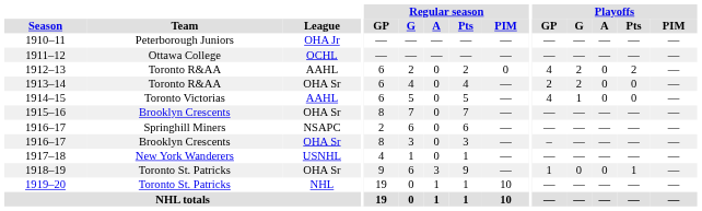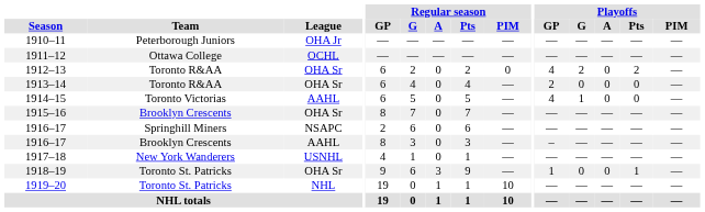 <table border="0" cellpadding="1" cellspacing="0" style="text-align:center; width:60em">
 <tr bgcolor="#e0e0e0">
 <th colspan="3" bgcolor="#ffffff"></th>
 <th rowspan="100" bgcolor="#ffffff"></th>
 <th colspan="5"><a href='#'>Regular season</a></th>
 <th rowspan="100" bgcolor="#ffffff"></th>
 <th colspan="5"><a href='#'>Playoffs</a></th>
 </tr>
 <tr bgcolor="#e0e0e0">
 <th><a href='#'>Season</a></th>
 <th>Team</th>
 <th>League</th>
 <th>GP</th>
 <th><a href='#'>G</a></th>
 <th><a href='#'>A</a></th>
 <th><a href='#'>Pts</a></th>
 <th><a href='#'>PIM</a></th>
 <th>GP</th>
 <th>G</th>
 <th>A</th>
 <th>Pts</th>
 <th>PIM</th>
 </tr>
 <tr>
 <td>1910–11</td>
 <td>Peterborough Juniors</td>
 <td><a href='#'>OHA Jr</a></td>
 <td>—</td>
 <td>—</td>
 <td>—</td>
 <td>—</td>
 <td>—</td>
 <td>—</td>
 <td>—</td>
 <td>—</td>
 <td>—</td>
 <td>—</td>
 </tr>
 <tr bgcolor="#f0f0f0">
 <td>1911–12</td>
 <td>Ottawa College</td>
 <td><a href='#'>OCHL</a></td>
 <td>—</td>
 <td>—</td>
 <td>—</td>
 <td>—</td>
 <td>—</td>
 <td>—</td>
 <td>—</td>
 <td>—</td>
 <td>—</td>
 <td>—</td>
 </tr>
 <tr>
 <td>1912–13</td>
 <td>Toronto R&AA</td>
-<td>AAHL</td>
+<td><a href='#'>OHA Sr</a></td>
 <td>6</td>
 <td>2</td>
 <td>0</td>
 <td>2</td>
 <td>0</td>
 <td>4</td>
 <td>2</td>
 <td>0</td>
 <td>2</td>
 <td>—</td>
 </tr>
 <tr bgcolor="#f0f0f0">
 <td>1913–14</td>
 <td>Toronto R&AA</td>
 <td>OHA Sr</td>
 <td>6</td>
 <td>4</td>
 <td>0</td>
 <td>4</td>
 <td>—</td>
 <td>2</td>
-<td>2</td>
+<td>0</td>
 <td>0</td>
 <td>0</td>
 <td>—</td>
 </tr>
 <tr>
 <td>1914–15</td>
 <td>Toronto Victorias</td>
 <td><a href='#'>AAHL</a></td>
 <td>6</td>
 <td>5</td>
 <td>0</td>
 <td>5</td>
 <td>—</td>
 <td>4</td>
 <td>1</td>
 <td>0</td>
 <td>0</td>
 <td>—</td>
 </tr>
 <tr bgcolor="#f0f0f0">
 <td>1915–16</td>
 <td><a href='#'>Brooklyn Crescents</a></td>
 <td>OHA Sr</td>
 <td>8</td>
 <td>7</td>
 <td>0</td>
 <td>7</td>
 <td>—</td>
 <td>—</td>
 <td>—</td>
 <td>—</td>
 <td>—</td>
 <td>—</td>
 </tr>
 <tr>
 <td>1916–17</td>
 <td>Springhill Miners</td>
 <td>NSAPC</td>
 <td>2</td>
 <td>6</td>
 <td>0</td>
 <td>6</td>
 <td>—</td>
 <td>—</td>
 <td>—</td>
 <td>—</td>
 <td>—</td>
 <td>—</td>
 </tr>
 <tr bgcolor="#f0f0f0">
 <td>1916–17</td>
 <td>Brooklyn Crescents</td>
-<td><a href='#'>OHA Sr</a></td>
+<td>AAHL</td>
 <td>8</td>
 <td>3</td>
 <td>0</td>
 <td>3</td>
 <td>—</td>
 <td>–</td>
 <td>—</td>
 <td>—</td>
 <td>—</td>
 <td>—</td>
 </tr>
 <tr>
 <td>1917–18</td>
 <td><a href='#'>New York Wanderers</a></td>
 <td><a href='#'>USNHL</a></td>
 <td>4</td>
 <td>1</td>
 <td>0</td>
 <td>1</td>
 <td>—</td>
 <td>—</td>
 <td>—</td>
 <td>—</td>
 <td>—</td>
 <td>—</td>
 </tr>
 <tr bgcolor="#f0f0f0">
 <td>1918–19</td>
 <td>Toronto St. Patricks</td>
 <td>OHA Sr</td>
 <td>9</td>
 <td>6</td>
 <td>3</td>
 <td>9</td>
 <td>—</td>
 <td>1</td>
 <td>0</td>
 <td>0</td>
 <td>1</td>
 <td>—</td>
 </tr>
 <tr>
 <td><a href='#'>1919–20</a></td>
 <td><a href='#'>Toronto St. Patricks</a></td>
 <td><a href='#'>NHL</a></td>
 <td>19</td>
 <td>0</td>
 <td>1</td>
 <td>1</td>
 <td>10</td>
 <td>—</td>
 <td>—</td>
 <td>—</td>
 <td>—</td>
 <td>—</td>
 </tr>
 <tr bgcolor="#e0e0e0">
 <th colspan="3">NHL totals</th>
 <th>19</th>
 <th>0</th>
 <th>1</th>
 <th>1</th>
 <th>10</th>
 <th>—</th>
 <th>—</th>
 <th>—</th>
 <th>—</th>
 <th>—</th>
 </tr>
 </table>
